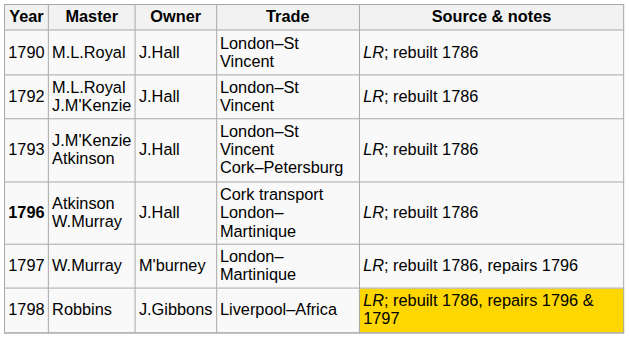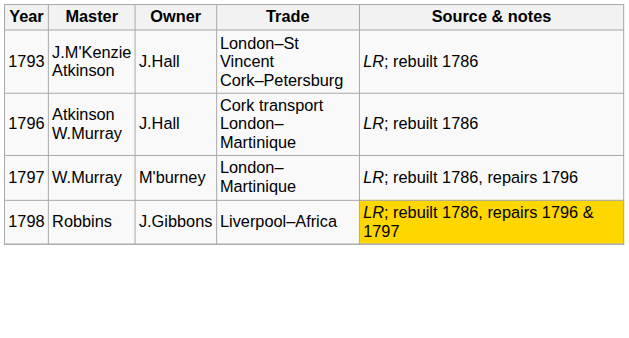 <table class=" wikitable">
 <tr>
 <th>Year</th>
 <th>Master</th>
 <th>Owner</th>
 <th>Trade</th>
 <th>Source & notes</th>
 </tr>
 <tr>
-<td>1790</td>
-<td>M.L.Royal</td>
-<td>J.Hall</td>
-<td>London–St Vincent</td>
-<td><em>LR</em>; rebuilt 1786</td>
-</tr>
-<tr>
-<td>1792</td>
-<td>M.L.Royal<br>J.M'Kenzie</td>
-<td>J.Hall</td>
-<td>London–St Vincent</td>
-<td><em>LR</em>; rebuilt 1786</td>
-</tr>
-<tr>
 <td>1793</td>
 <td>J.M'Kenzie<br>Atkinson</td>
 <td>J.Hall</td>
 <td>London–St Vincent<br>Cork–Petersburg</td>
 <td><em>LR</em>; rebuilt 1786</td>
 </tr>
 <tr>
-<td><strong>1796</strong></td>
+<td>1796</td>
 <td>Atkinson<br>W.Murray</td>
 <td>J.Hall</td>
 <td>Cork transport<br>London–Martinique</td>
 <td><em>LR</em>; rebuilt 1786</td>
 </tr>
 <tr>
 <td>1797</td>
 <td>W.Murray</td>
 <td>M'burney</td>
 <td>London–Martinique</td>
 <td><em>LR</em>; rebuilt 1786, repairs 1796</td>
 </tr>
 <tr>
 <td>1798</td>
 <td>Robbins</td>
 <td>J.Gibbons</td>
 <td>Liverpool–Africa</td>
 <td style="background: gold;"><em>LR</em>; rebuilt 1786, repairs 1796 & 1797</td>
 </tr>
 <tr>
 </tr>
 </table>
